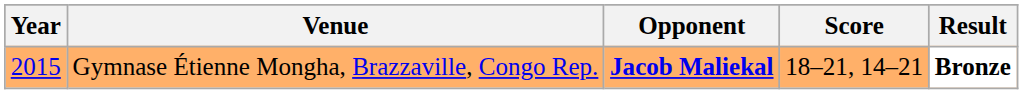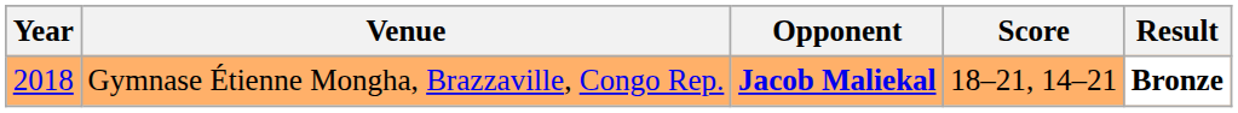 <table class="sortable wikitable" style="font-size: 90%;">
 <tr>
 <th>Year</th>
 <th>Venue</th>
 <th>Opponent</th>
 <th>Score</th>
 <th>Result</th>
 </tr>
 <tr style="background:#FFB069">
-<td align="center"><a href='#'>2015</a></td>
+<td align="center"><a href='#'>2018</a></td>
 <td align="left">Gymnase Étienne Mongha, <a href='#'>Brazzaville</a>, <a href='#'>Congo Rep.</a></td>
 <td align="left"><strong> <a href='#'>Jacob Maliekal</a></strong></td>
 <td align="left">18–21, 14–21</td>
 <td style="text-align:left; background:white"> <strong>Bronze</strong></td>
 </tr>
 </table>
